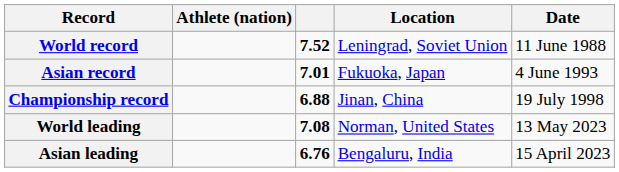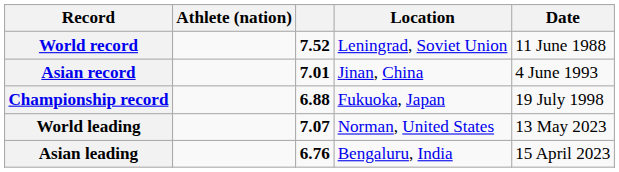 <table class="wikitable">
 <tr>
 <th scope="col">Record</th>
 <th scope="col">Athlete (nation)</th>
 <th scope="col"></th>
 <th scope="col">Location</th>
 <th scope="col">Date</th>
 </tr>
 <tr>
 <th scope="row"><a href='#'>World record</a></th>
 <td></td>
 <td align="center"><strong>7.52</strong></td>
 <td><a href='#'>Leningrad</a>, <a href='#'>Soviet Union</a></td>
 <td>11 June 1988</td>
 </tr>
 <tr>
 <th scope="row"><a href='#'>Asian record</a></th>
 <td></td>
 <td align="center"><strong>7.01</strong></td>
-<td><a href='#'>Fukuoka</a>, <a href='#'>Japan</a></td>
+<td><a href='#'>Jinan</a>, <a href='#'>China</a></td>
 <td>4 June 1993</td>
 </tr>
 <tr>
 <th scope="row"><a href='#'>Championship record</a></th>
 <td></td>
 <td align="center"><strong>6.88</strong></td>
-<td><a href='#'>Jinan</a>, <a href='#'>China</a></td>
+<td><a href='#'>Fukuoka</a>, <a href='#'>Japan</a></td>
 <td>19 July 1998</td>
 </tr>
 <tr>
 <th scope="row">World leading</th>
 <td></td>
-<td align="center"><strong>7.08</strong></td>
+<td align="center"><strong>7.07</strong></td>
 <td><a href='#'>Norman</a>, <a href='#'>United States</a></td>
 <td>13 May 2023</td>
 </tr>
 <tr>
 <th scope="row">Asian leading</th>
 <td></td>
 <td align="center"><strong>6.76</strong></td>
 <td><a href='#'>Bengaluru</a>, <a href='#'>India</a></td>
 <td>15 April 2023</td>
 </tr>
 </table>
